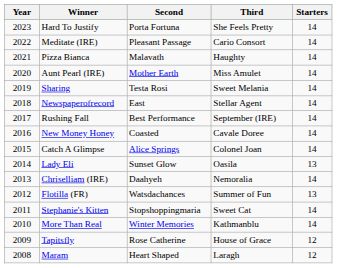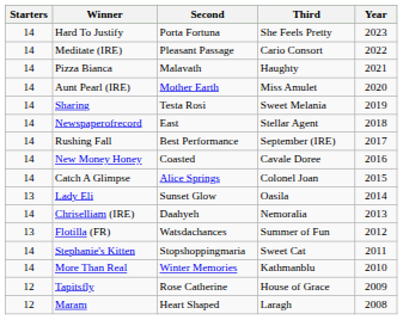 <table class = "wikitable sortable" | border="1" cellpadding="0" style="border-collapse: collapse; font-size:90%">
 <tr bgcolor="#77dd77" align="center">
-<th width="48px"><strong>Year</strong></th>
+<th width="55px"><strong>Starters</strong></th>
 <th width="130px"><strong>Winner</strong></th>
 <th width="125px"><strong>Second</strong></th>
 <th width="120px"><strong>Third</strong></th>
-<th width="55px"><strong>Starters</strong></th>
+<th width="48px"><strong>Year</strong></th>
 </tr>
 <tr>
-<td align=center>2023</td>
+<td align=center>14</td>
 <td>Hard To Justify</td>
 <td>Porta Fortuna</td>
 <td>She Feels Pretty</td>
-<td align=center>14</td>
+<td align=center>2023</td>
 </tr>
 <tr>
-<td align=center>2022</td>
+<td align=center>14</td>
 <td>Meditate (IRE)</td>
 <td>Pleasant Passage</td>
 <td>Cario Consort</td>
-<td align=center>14</td>
+<td align=center>2022</td>
 </tr>
 <tr>
-<td align=center>2021</td>
+<td align=center>14</td>
 <td>Pizza Bianca</td>
 <td>Malavath</td>
 <td>Haughty</td>
-<td align=center>14</td>
+<td align=center>2021</td>
 </tr>
 <tr>
-<td align=center>2020</td>
+<td align=center>14</td>
 <td>Aunt Pearl (IRE)</td>
 <td><a href='#'>Mother Earth</a></td>
 <td>Miss Amulet</td>
-<td align=center>14</td>
+<td align=center>2020</td>
 </tr>
 <tr>
-<td align=center>2019</td>
+<td align=center>14</td>
 <td><a href='#'>Sharing</a></td>
 <td>Testa Rosi</td>
 <td>Sweet Melania</td>
-<td align=center>14</td>
+<td align=center>2019</td>
 </tr>
 <tr>
-<td align=center>2018</td>
+<td align=center>14</td>
 <td><a href='#'>Newspaperofrecord</a></td>
 <td>East</td>
 <td>Stellar Agent</td>
-<td align=center>14</td>
+<td align=center>2018</td>
 </tr>
 <tr>
-<td align=center>2017</td>
+<td align=center>14</td>
 <td>Rushing Fall</td>
 <td>Best Performance</td>
 <td>September (IRE)</td>
-<td align=center>14</td>
+<td align=center>2017</td>
 </tr>
 <tr>
-<td align=center>2016</td>
+<td align=center>14</td>
 <td><a href='#'>New Money Honey</a></td>
 <td>Coasted</td>
 <td>Cavale Doree</td>
-<td align=center>14</td>
+<td align=center>2016</td>
 </tr>
 <tr>
-<td align=center>2015</td>
+<td align=center>14</td>
 <td>Catch A Glimpse</td>
 <td><a href='#'>Alice Springs</a></td>
 <td>Colonel Joan</td>
-<td align=center>14</td>
+<td align=center>2015</td>
 </tr>
 <tr>
-<td align=center>2014</td>
+<td align=center>13</td>
 <td><a href='#'>Lady Eli</a></td>
 <td>Sunset Glow</td>
 <td>Oasila</td>
-<td align=center>13</td>
+<td align=center>2014</td>
 </tr>
 <tr>
-<td align=center>2013</td>
+<td align=center>14</td>
 <td><a href='#'>Chriselliam</a> (IRE)</td>
 <td>Daahyeh</td>
 <td>Nemoralia</td>
-<td align=center>14</td>
+<td align=center>2013</td>
 </tr>
 <tr>
-<td align=center>2012</td>
+<td align=center>13</td>
 <td><a href='#'>Flotilla</a> (FR)</td>
 <td>Watsdachances</td>
 <td>Summer of Fun</td>
-<td align=center>13</td>
+<td align=center>2012</td>
 </tr>
 <tr>
-<td align=center>2011</td>
+<td align=center>14</td>
 <td><a href='#'>Stephanie's Kitten</a></td>
 <td>Stopshoppingmaria</td>
 <td>Sweet Cat</td>
-<td align=center>14</td>
+<td align=center>2011</td>
 </tr>
 <tr>
-<td align=center>2010</td>
+<td align=center>14</td>
 <td><a href='#'>More Than Real</a></td>
 <td><a href='#'>Winter Memories</a></td>
 <td>Kathmanblu</td>
-<td align=center>14</td>
+<td align=center>2010</td>
 </tr>
 <tr>
-<td align=center>2009</td>
+<td align=center>12</td>
 <td><a href='#'>Tapitsfly</a></td>
 <td>Rose Catherine</td>
 <td>House of Grace</td>
-<td align=center>12</td>
+<td align=center>2009</td>
 </tr>
 <tr>
-<td align=center>2008</td>
+<td align=center>12</td>
 <td><a href='#'>Maram</a></td>
 <td>Heart Shaped</td>
 <td>Laragh</td>
-<td align=center>12</td>
+<td align=center>2008</td>
 </tr>
 </table>
